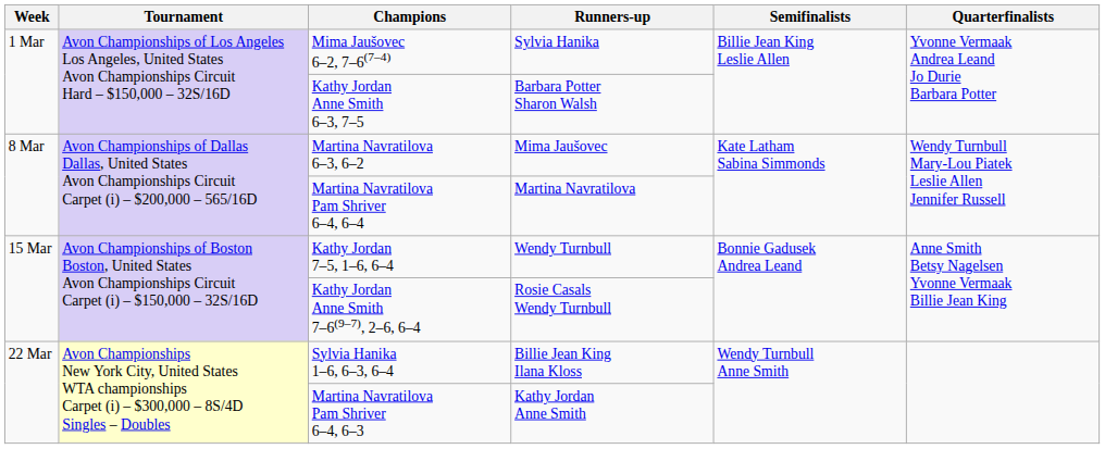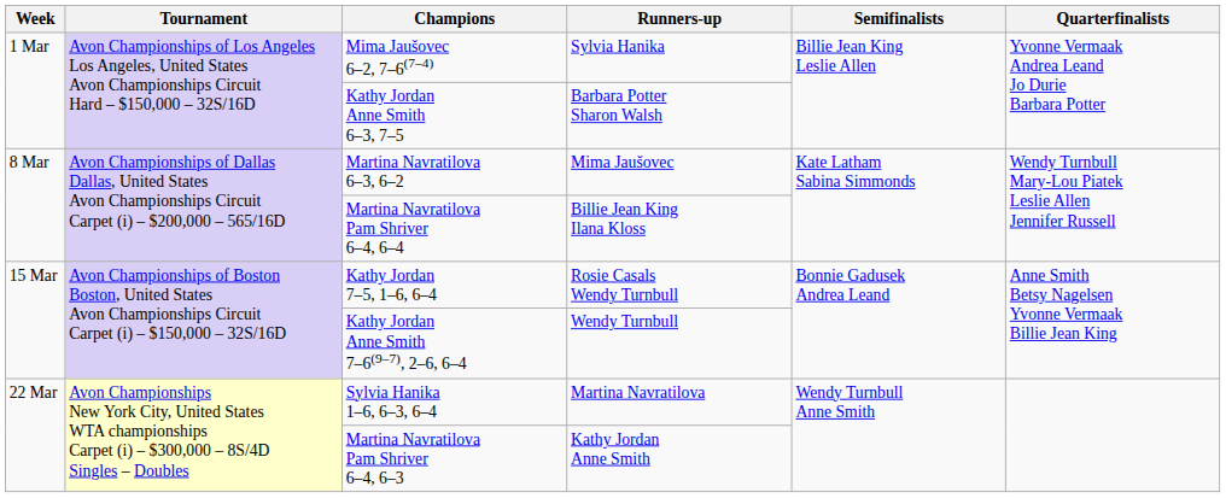 <table class=wikitable style=font-size:95%>
 <tr>
 <th style="width:48px;">Week</th>
 <th style="width:248px;">Tournament</th>
 <th style="width:200px;">Champions</th>
 <th style="width:200px;">Runners-up</th>
 <th style="width:190px;">Semifinalists</th>
 <th style="width:190px;">Quarterfinalists</th>
 </tr>
 <tr valign="top">
 <td rowspan=2>1 Mar</td>
 <td rowspan=2 bgcolor=#d8cef6><a href='#'>Avon Championships of Los Angeles</a><br> Los Angeles, United States<br>Avon Championships Circuit<br>Hard – $150,000 – 32S/16D</td>
 <td> <a href='#'>Mima Jaušovec</a><br>6–2, 7–6<sup>(7–4)</sup></td>
 <td>  <a href='#'>Sylvia Hanika</a></td>
 <td rowspan=2> <a href='#'>Billie Jean King</a><br> <a href='#'>Leslie Allen</a></td>
 <td rowspan=2> <a href='#'>Yvonne Vermaak</a><br> <a href='#'>Andrea Leand</a><br>  <a href='#'>Jo Durie</a><br> <a href='#'>Barbara Potter</a></td>
 </tr>
 <tr valign="top">
 <td> <a href='#'>Kathy Jordan</a><br> <a href='#'>Anne Smith</a><br> 6–3, 7–5</td>
 <td> <a href='#'>Barbara Potter</a><br> <a href='#'>Sharon Walsh</a></td>
 </tr>
 <tr valign="top">
 <td rowspan=2>8 Mar</td>
 <td rowspan=2 bgcolor=#d8cef6><a href='#'>Avon Championships of Dallas</a><br> <a href='#'>Dallas</a>, United States<br>Avon Championships Circuit<br>Carpet (i) – $200,000 – 565/16D</td>
 <td> <a href='#'>Martina Navratilova</a><br>6–3, 6–2</td>
 <td> <a href='#'>Mima Jaušovec</a></td>
 <td rowspan=2> <a href='#'>Kate Latham</a><br> <a href='#'>Sabina Simmonds</a></td>
 <td rowspan=2> <a href='#'>Wendy Turnbull</a><br> <a href='#'>Mary-Lou Piatek</a><br>  <a href='#'>Leslie Allen</a><br> <a href='#'>Jennifer Russell</a><br></td>
 </tr>
 <tr valign="top">
 <td> <a href='#'>Martina Navratilova</a><br> <a href='#'>Pam Shriver</a><br> 6–4, 6–4</td>
-<td> <a href='#'>Martina Navratilova</a></td>
+<td> <a href='#'>Billie Jean King</a><br> <a href='#'>Ilana Kloss</a></td>
 </tr>
 <tr valign="top">
 <td rowspan=2>15 Mar</td>
 <td rowspan=2 bgcolor=#d8cef6><a href='#'>Avon Championships of Boston</a><br> <a href='#'>Boston</a>, United States<br>Avon Championships Circuit <br>Carpet (i) – $150,000 – 32S/16D</td>
 <td> <a href='#'>Kathy Jordan</a><br>7–5, 1–6, 6–4</td>
-<td> <a href='#'>Wendy Turnbull</a></td>
+<td> <a href='#'>Rosie Casals</a><br> <a href='#'>Wendy Turnbull</a></td>
 <td rowspan=2> <a href='#'>Bonnie Gadusek</a><br> <a href='#'>Andrea Leand</a></td>
 <td rowspan=2> <a href='#'>Anne Smith</a><br> <a href='#'>Betsy Nagelsen</a><br>  <a href='#'>Yvonne Vermaak</a><br> <a href='#'>Billie Jean King</a></td>
 </tr>
 <tr valign="top">
 <td> <a href='#'>Kathy Jordan</a><br> <a href='#'>Anne Smith</a><br> 7–6<sup>(9–7)</sup>, 2–6, 6–4</td>
-<td> <a href='#'>Rosie Casals</a><br> <a href='#'>Wendy Turnbull</a></td>
+<td> <a href='#'>Wendy Turnbull</a></td>
 </tr>
 <tr valign="top">
 <td rowspan=2>22 Mar</td>
 <td rowspan=2 style="background:#FFFFCC"><a href='#'>Avon Championships</a><br> New York City, United States<br>WTA championships<br>Carpet (i) – $300,000 – 8S/4D <br><a href='#'>Singles</a> – <a href='#'>Doubles</a></td>
 <td>  <a href='#'>Sylvia Hanika</a><br>1–6, 6–3, 6–4</td>
-<td> <a href='#'>Billie Jean King</a><br> <a href='#'>Ilana Kloss</a></td>
+<td> <a href='#'>Martina Navratilova</a></td>
 <td rowspan=2> <a href='#'>Wendy Turnbull</a><br> <a href='#'>Anne Smith</a></td>
 <td rowspan=2></td>
 </tr>
 <tr valign="top">
 <td> <a href='#'>Martina Navratilova</a><br> <a href='#'>Pam Shriver</a><br> 6–4, 6–3</td>
 <td> <a href='#'>Kathy Jordan</a><br> <a href='#'>Anne Smith</a></td>
 </tr>
 </table>
